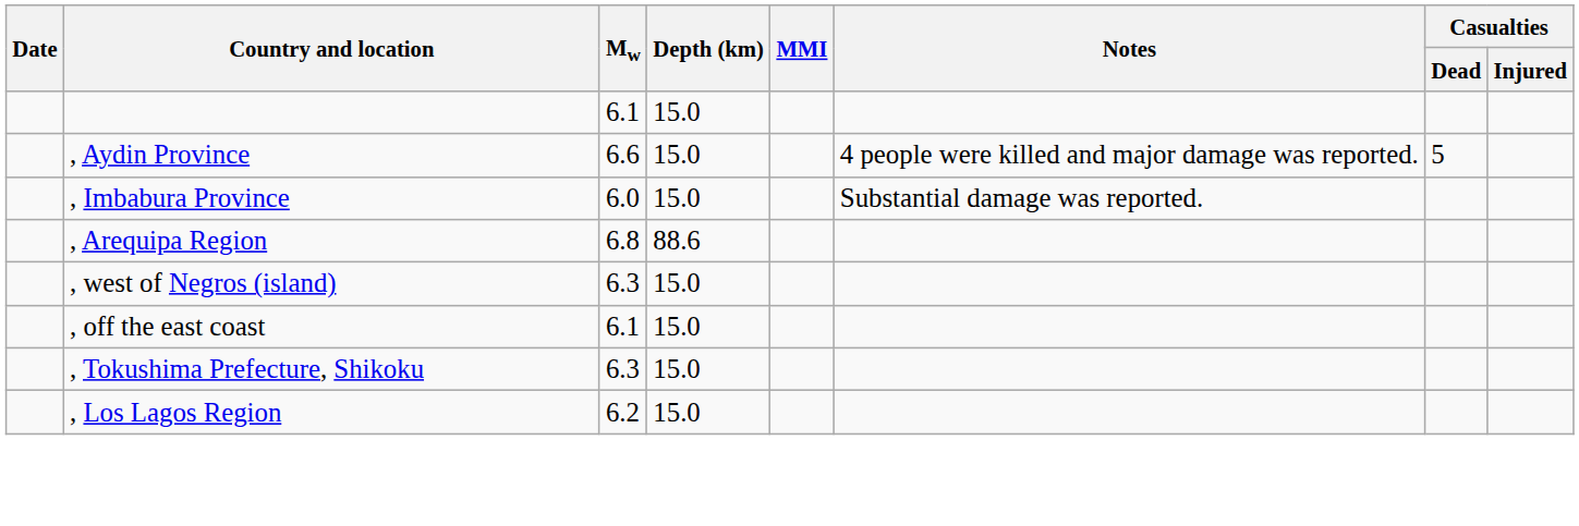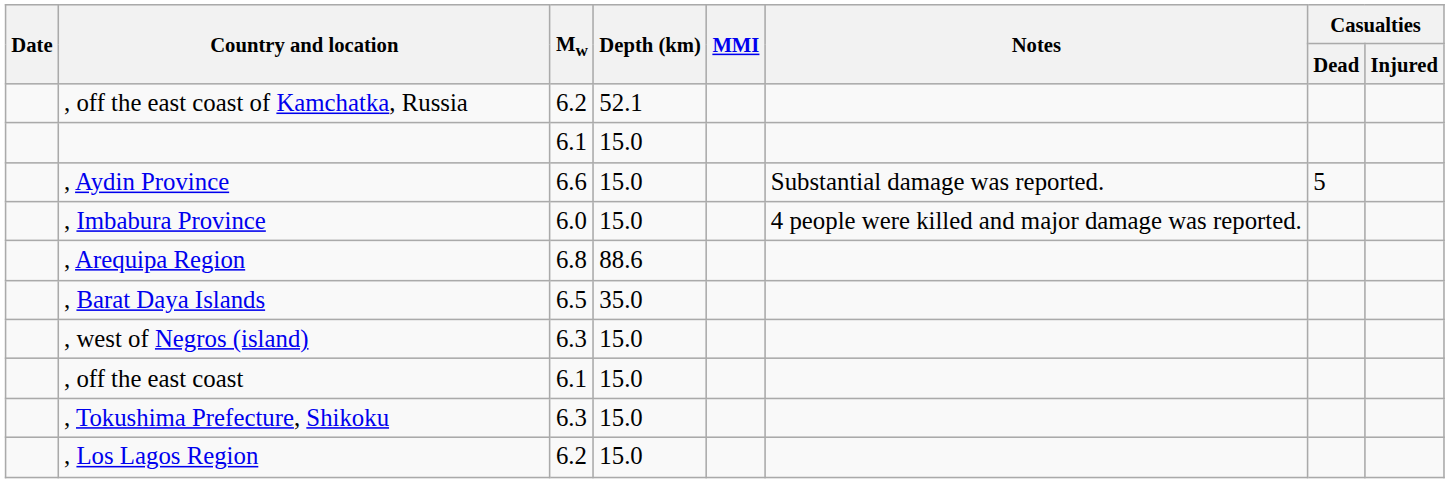 <table class="wikitable sortable sort-under" style="border:1px black; margin-left:1em;">
 <tr>
 <th rowspan="2"><small>Date</small></th>
 <th rowspan="2" style="width: 310px"><small>Country and location</small></th>
 <th rowspan="2"><small>M<sub>w</sub></small></th>
 <th rowspan="2"><small>Depth (km)</small></th>
 <th rowspan="2"><small><a href='#'>MMI</a></small></th>
 <th rowspan="2" class="unsortable"><small>Notes</small></th>
 <th colspan="2"><small>Casualties</small></th>
 </tr>
 <tr>
 <th><small>Dead</small></th>
 <th><small>Injured</small></th>
+</tr>
+<tr>
+<td></td>
+<td>, off the east coast of <a href='#'>Kamchatka</a>, Russia</td>
+<td>6.2</td>
+<td>52.1</td>
+<td></td>
+<td></td>
+<td></td>
+<td></td>
 </tr>
 <tr>
 <td></td>
 <td></td>
 <td>6.1</td>
 <td>15.0</td>
 <td></td>
 <td></td>
 <td></td>
 <td></td>
 </tr>
 <tr>
 <td></td>
 <td>, <a href='#'>Aydin Province</a></td>
 <td>6.6</td>
 <td>15.0</td>
 <td></td>
-<td>4 people were killed and major damage was reported.</td>
+<td>Substantial damage was reported.</td>
 <td>5</td>
 <td></td>
 </tr>
 <tr>
 <td></td>
 <td>, <a href='#'>Imbabura Province</a></td>
 <td>6.0</td>
 <td>15.0</td>
 <td></td>
-<td>Substantial damage was reported.</td>
+<td>4 people were killed and major damage was reported.</td>
 <td></td>
 <td></td>
 </tr>
 <tr>
 <td></td>
 <td>, <a href='#'>Arequipa Region</a></td>
 <td>6.8</td>
 <td>88.6</td>
+<td></td>
+<td></td>
+<td></td>
+<td></td>
+</tr>
+<tr>
+<td></td>
+<td>, <a href='#'>Barat Daya Islands</a></td>
+<td>6.5</td>
+<td>35.0</td>
 <td></td>
 <td></td>
 <td></td>
 <td></td>
 </tr>
 <tr>
 <td></td>
 <td>, west of <a href='#'>Negros (island)</a></td>
 <td>6.3</td>
 <td>15.0</td>
 <td></td>
 <td></td>
 <td></td>
 <td></td>
 </tr>
 <tr>
 <td></td>
 <td>, off the east coast</td>
 <td>6.1</td>
 <td>15.0</td>
 <td></td>
 <td></td>
 <td></td>
 <td></td>
 </tr>
 <tr>
 <td></td>
 <td>, <a href='#'>Tokushima Prefecture</a>, <a href='#'>Shikoku</a></td>
 <td>6.3</td>
 <td>15.0</td>
 <td></td>
 <td></td>
 <td></td>
 <td></td>
 </tr>
 <tr>
 <td></td>
 <td>, <a href='#'>Los Lagos Region</a></td>
 <td>6.2</td>
 <td>15.0</td>
 <td></td>
 <td></td>
 <td></td>
 <td></td>
 </tr>
 </table>
